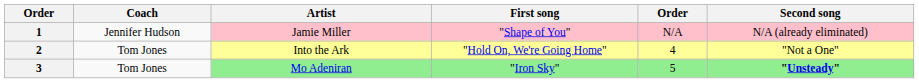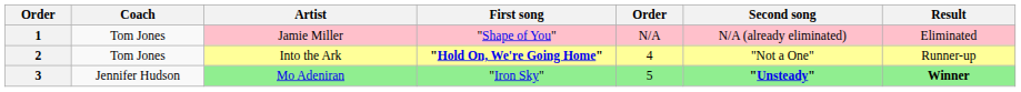 <table class="wikitable plainrowheaders" style="text-align:center; width:100%;">
 <tr>
 <th style="width:05%;">Order</th>
 <th style="width:10%;">Coach</th>
 <th style="width:16%;">Artist</th>
 <th style="width:15%;">First song</th>
 <th style="width:05%;">Order</th>
 <th style="width:15%;">Second song</th>
+<th style="width:10%;">Result</th>
 </tr>
 <tr>
 <th>1</th>
-<td>Jennifer Hudson</td>
+<td>Tom Jones</td>
 <td style="background:pink">Jamie Miller</td>
 <td style="background:pink">"<a href='#'>Shape of You</a>"</td>
 <td style="background:pink">N/A</td>
 <td style="background:pink">N/A (already eliminated)</td>
+<td style="background:pink">Eliminated</td>
 </tr>
 <tr>
 <th>2</th>
 <td>Tom Jones</td>
 <td style="background:#ff9;">Into the Ark</td>
-<td style="background:#ff9;">"<a href='#'>Hold On, We're Going Home</a>"</td>
+<td style="background:#ff9;"><strong>"<a href='#'>Hold On, We're Going Home</a>"</strong></td>
 <td style="background:#ff9">4</td>
 <td style="background:#ff9">"Not a One"</td>
+<td style="background:#ff9;">Runner-up</td>
 </tr>
 <tr>
 <th>3</th>
-<td>Tom Jones</td>
+<td>Jennifer Hudson</td>
 <td style="background:lightgreen;"><a href='#'>Mo Adeniran</a></td>
 <td style="background:lightgreen;">"<a href='#'>Iron Sky</a>"</td>
 <td style="background:lightgreen">5</td>
 <td style="background:lightgreen"><strong>"<a href='#'>Unsteady</a>"</strong></td>
+<td style="background:lightgreen;"><strong>Winner</strong></td>
 </tr>
 </table>
